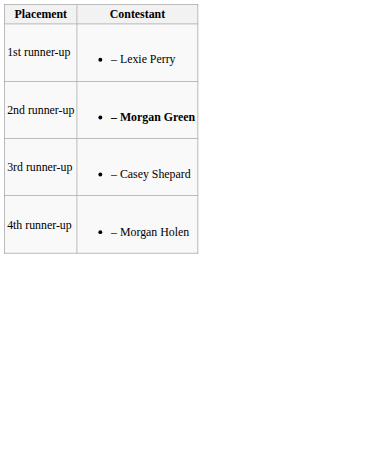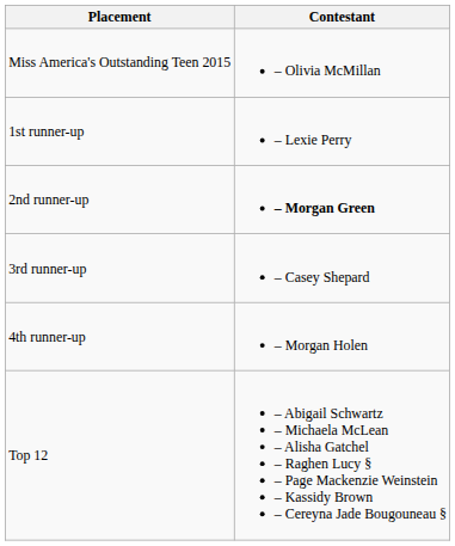 <table class="wikitable sortable" style="font-size: 95%;">
 <tr>
 <th>Placement</th>
 <th>Contestant</th>
+</tr>
+<tr>
+<td>Miss America's Outstanding Teen 2015</td>
+<td><br><ul><li> – Olivia McMillan</li></ul></td>
 </tr>
 <tr>
 <td>1st runner-up</td>
 <td><br><ul><li> – Lexie Perry</li></ul></td>
 </tr>
 <tr>
 <td>2nd runner-up</td>
 <td><strong><br><ul><li> – Morgan Green</li></ul></strong></td>
 </tr>
 <tr>
 <td>3rd runner-up</td>
 <td><br><ul><li> – Casey Shepard</li></ul></td>
 </tr>
 <tr>
 <td>4th runner-up</td>
 <td><br><ul><li> – Morgan Holen</li></ul></td>
 </tr>
+<tr>
+<td>Top 12</td>
+<td><br><ul><li> – Abigail Schwartz</li><li> – Michaela McLean</li><li> – Alisha Gatchel</li><li> – Raghen Lucy §</li><li> – Page Mackenzie Weinstein</li><li> – Kassidy Brown</li><li> – Cereyna Jade Bougouneau §</li></ul></td>
+</tr>
 </table>
